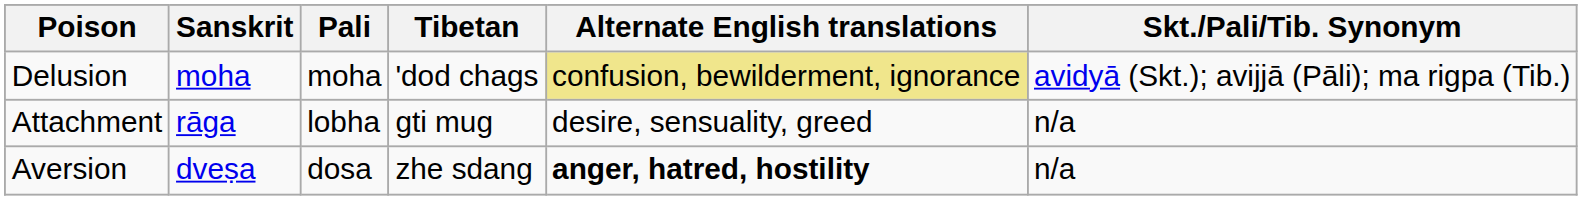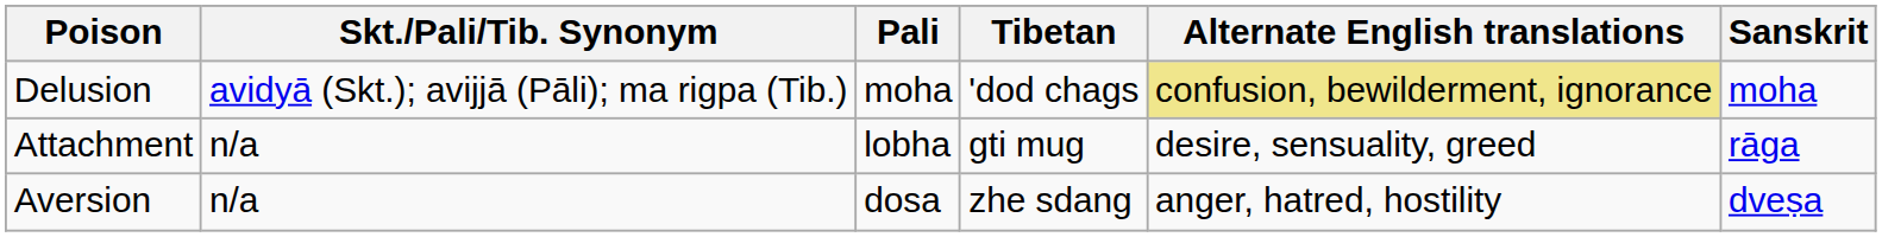 <table class="wikitable">
 <tr>
 <th>Poison</th>
-<th>Sanskrit</th>
+<th>Skt./Pali/Tib. Synonym</th>
 <th>Pali</th>
 <th>Tibetan</th>
 <th>Alternate English translations</th>
-<th>Skt./Pali/Tib. Synonym</th>
+<th>Sanskrit</th>
 </tr>
 <tr>
 <td>Delusion</td>
-<td><a href='#'>moha</a></td>
+<td><a href='#'>avidyā</a>  (Skt.); avijjā (Pāli); ma rigpa (Tib.)</td>
 <td>moha</td>
 <td>'dod chags</td>
 <td style="background: khaki;">confusion, bewilderment, ignorance</td>
-<td><a href='#'>avidyā</a>  (Skt.); avijjā (Pāli); ma rigpa (Tib.)</td>
+<td><a href='#'>moha</a></td>
 </tr>
 <tr>
 <td>Attachment</td>
-<td><a href='#'>rāga</a></td>
+<td>n/a</td>
 <td>lobha</td>
 <td>gti mug</td>
 <td>desire, sensuality, greed</td>
-<td>n/a</td>
+<td><a href='#'>rāga</a></td>
 </tr>
 <tr>
 <td>Aversion</td>
-<td><a href='#'>dveṣa</a></td>
+<td>n/a</td>
 <td>dosa</td>
 <td>zhe sdang</td>
-<td><strong>anger, hatred, hostility</strong></td>
-<td>n/a</td>
+<td>anger, hatred, hostility</td>
+<td><a href='#'>dveṣa</a></td>
 </tr>
 </table>
